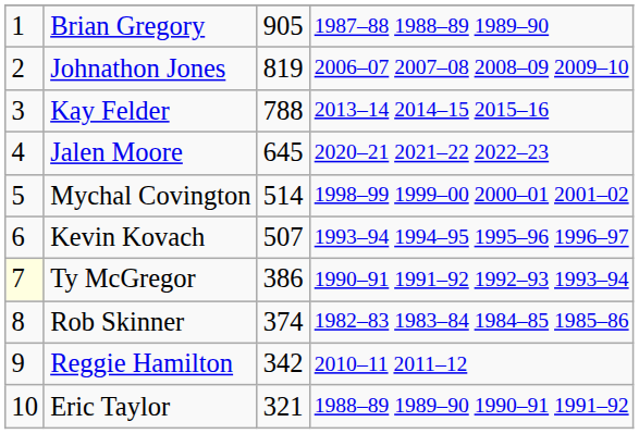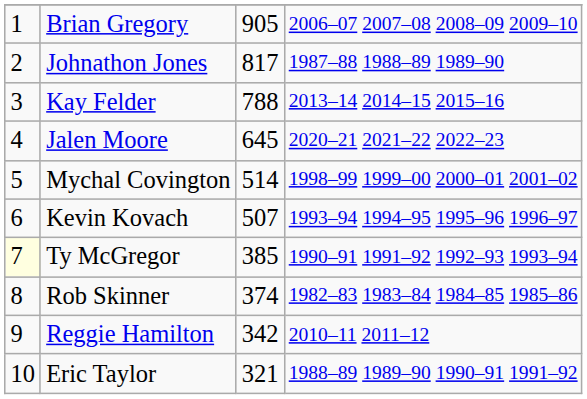 <table class="wikitable">
 <tr>
 </tr>
 <tr>
 <td>1</td>
 <td><a href='#'>Brian Gregory</a></td>
 <td>905</td>
-<td style="font-size:80%;"><a href='#'>1987–88</a> <a href='#'>1988–89</a> <a href='#'>1989–90</a></td>
+<td style="font-size:80%;"><a href='#'>2006–07</a> <a href='#'>2007–08</a> <a href='#'>2008–09</a> <a href='#'>2009–10</a></td>
 </tr>
 <tr>
 <td>2</td>
 <td><a href='#'>Johnathon Jones</a></td>
-<td>819</td>
-<td style="font-size:80%;"><a href='#'>2006–07</a> <a href='#'>2007–08</a> <a href='#'>2008–09</a> <a href='#'>2009–10</a></td>
+<td>817</td>
+<td style="font-size:80%;"><a href='#'>1987–88</a> <a href='#'>1988–89</a> <a href='#'>1989–90</a></td>
 </tr>
 <tr>
 <td>3</td>
 <td><a href='#'>Kay Felder</a></td>
 <td>788</td>
 <td style="font-size:80%;"><a href='#'>2013–14</a> <a href='#'>2014–15</a> <a href='#'>2015–16</a></td>
 </tr>
 <tr>
 <td>4</td>
 <td><a href='#'>Jalen Moore</a></td>
 <td>645</td>
 <td style="font-size:80%;"><a href='#'>2020–21</a> <a href='#'>2021–22</a> <a href='#'>2022–23</a></td>
 </tr>
 <tr>
 <td>5</td>
 <td>Mychal Covington</td>
 <td>514</td>
 <td style="font-size:80%;"><a href='#'>1998–99</a> <a href='#'>1999–00</a> <a href='#'>2000–01</a> <a href='#'>2001–02</a></td>
 </tr>
 <tr>
 <td>6</td>
 <td>Kevin Kovach</td>
 <td>507</td>
 <td style="font-size:80%;"><a href='#'>1993–94</a> <a href='#'>1994–95</a> <a href='#'>1995–96</a> <a href='#'>1996–97</a></td>
 </tr>
 <tr>
 <td style="background: lightyellow;">7</td>
 <td>Ty McGregor</td>
-<td>386</td>
+<td>385</td>
 <td style="font-size:80%;"><a href='#'>1990–91</a> <a href='#'>1991–92</a> <a href='#'>1992–93</a> <a href='#'>1993–94</a></td>
 </tr>
 <tr>
 <td>8</td>
 <td>Rob Skinner</td>
 <td>374</td>
 <td style="font-size:80%;"><a href='#'>1982–83</a> <a href='#'>1983–84</a> <a href='#'>1984–85</a> <a href='#'>1985–86</a></td>
 </tr>
 <tr>
 <td>9</td>
 <td><a href='#'>Reggie Hamilton</a></td>
 <td>342</td>
 <td style="font-size:80%;"><a href='#'>2010–11</a> <a href='#'>2011–12</a></td>
 </tr>
 <tr>
 <td>10</td>
 <td>Eric Taylor</td>
 <td>321</td>
 <td style="font-size:80%;"><a href='#'>1988–89</a> <a href='#'>1989–90</a> <a href='#'>1990–91</a> <a href='#'>1991–92</a></td>
 </tr>
 </table>
